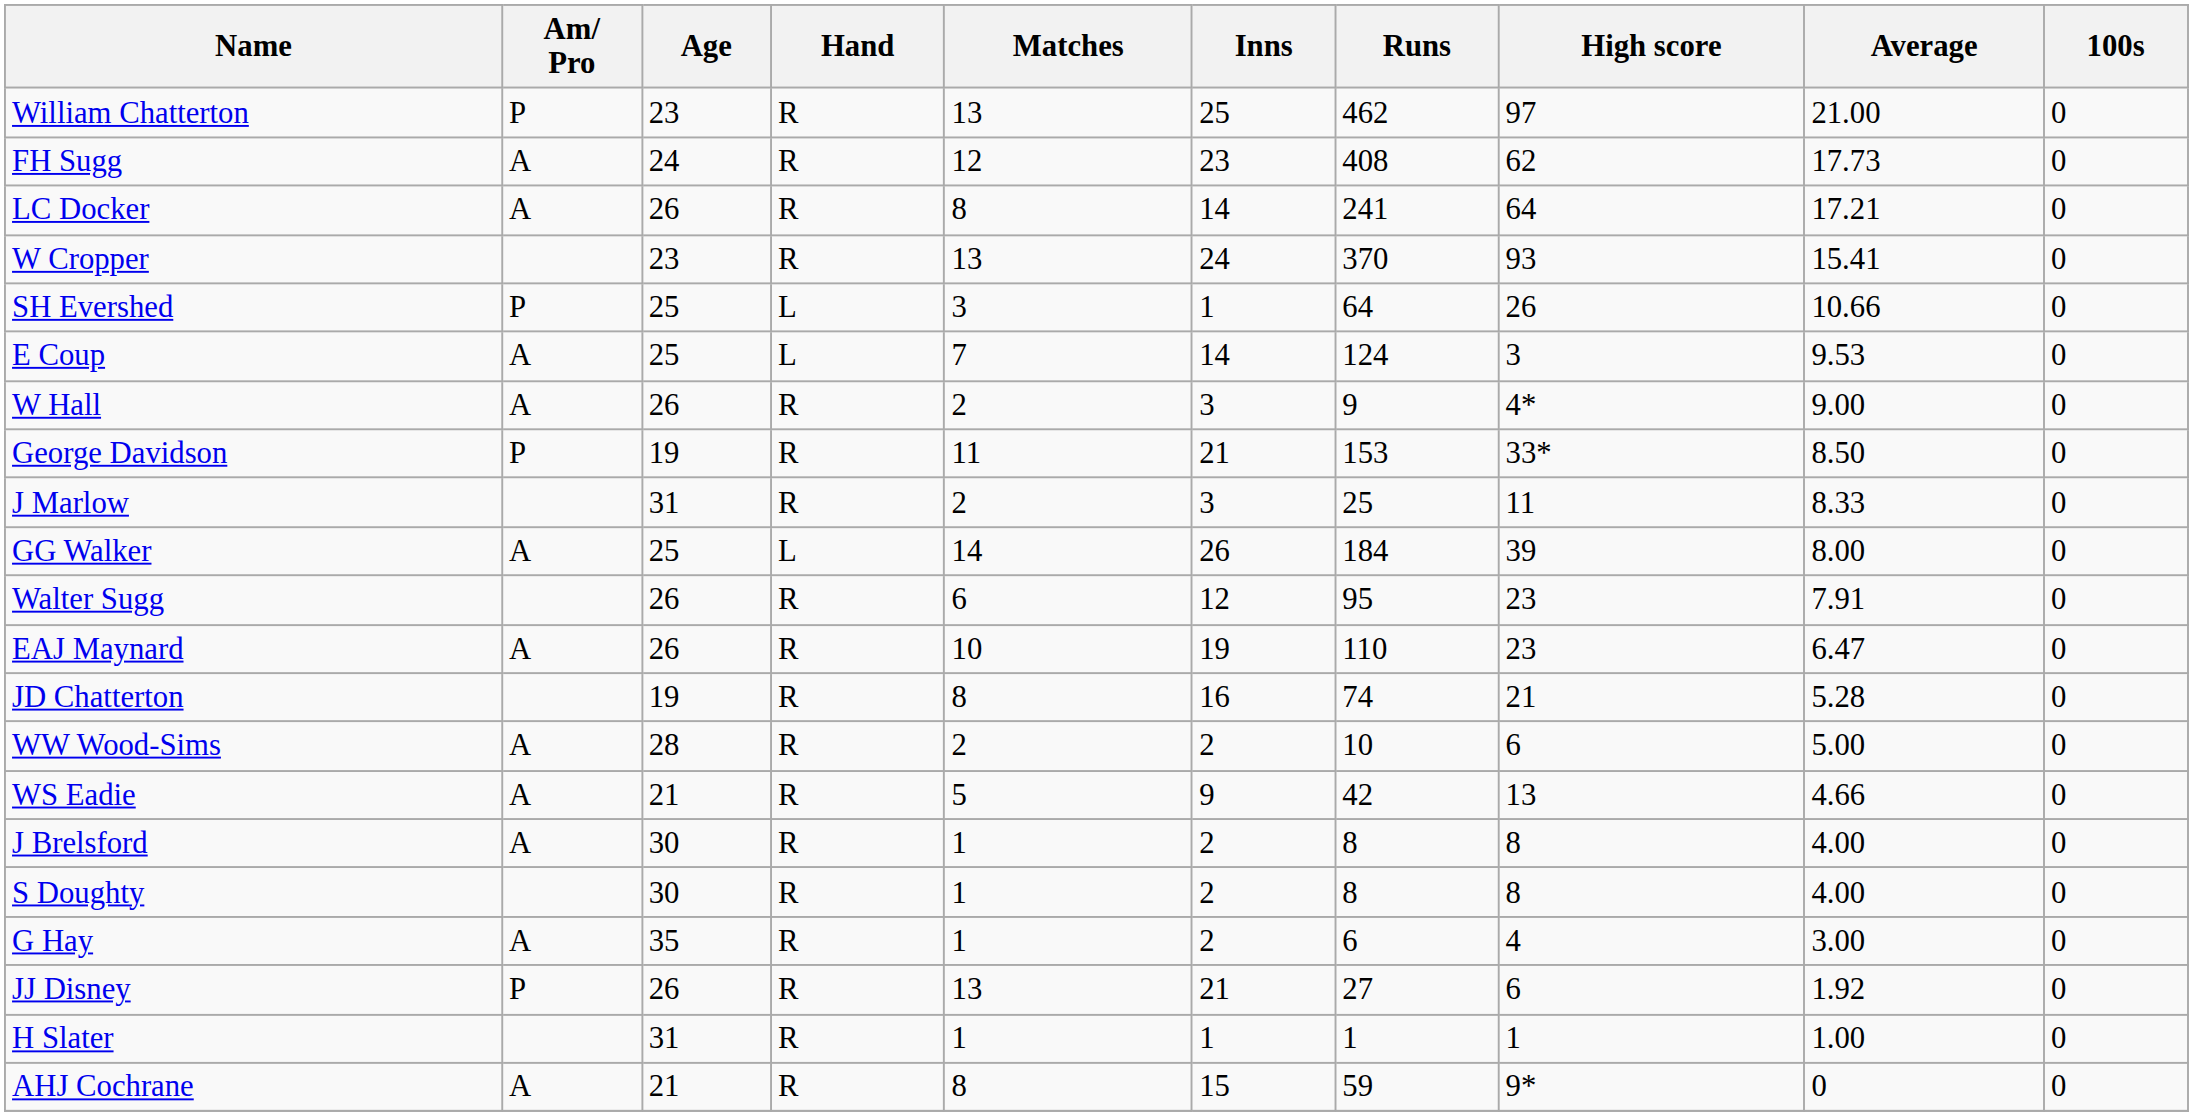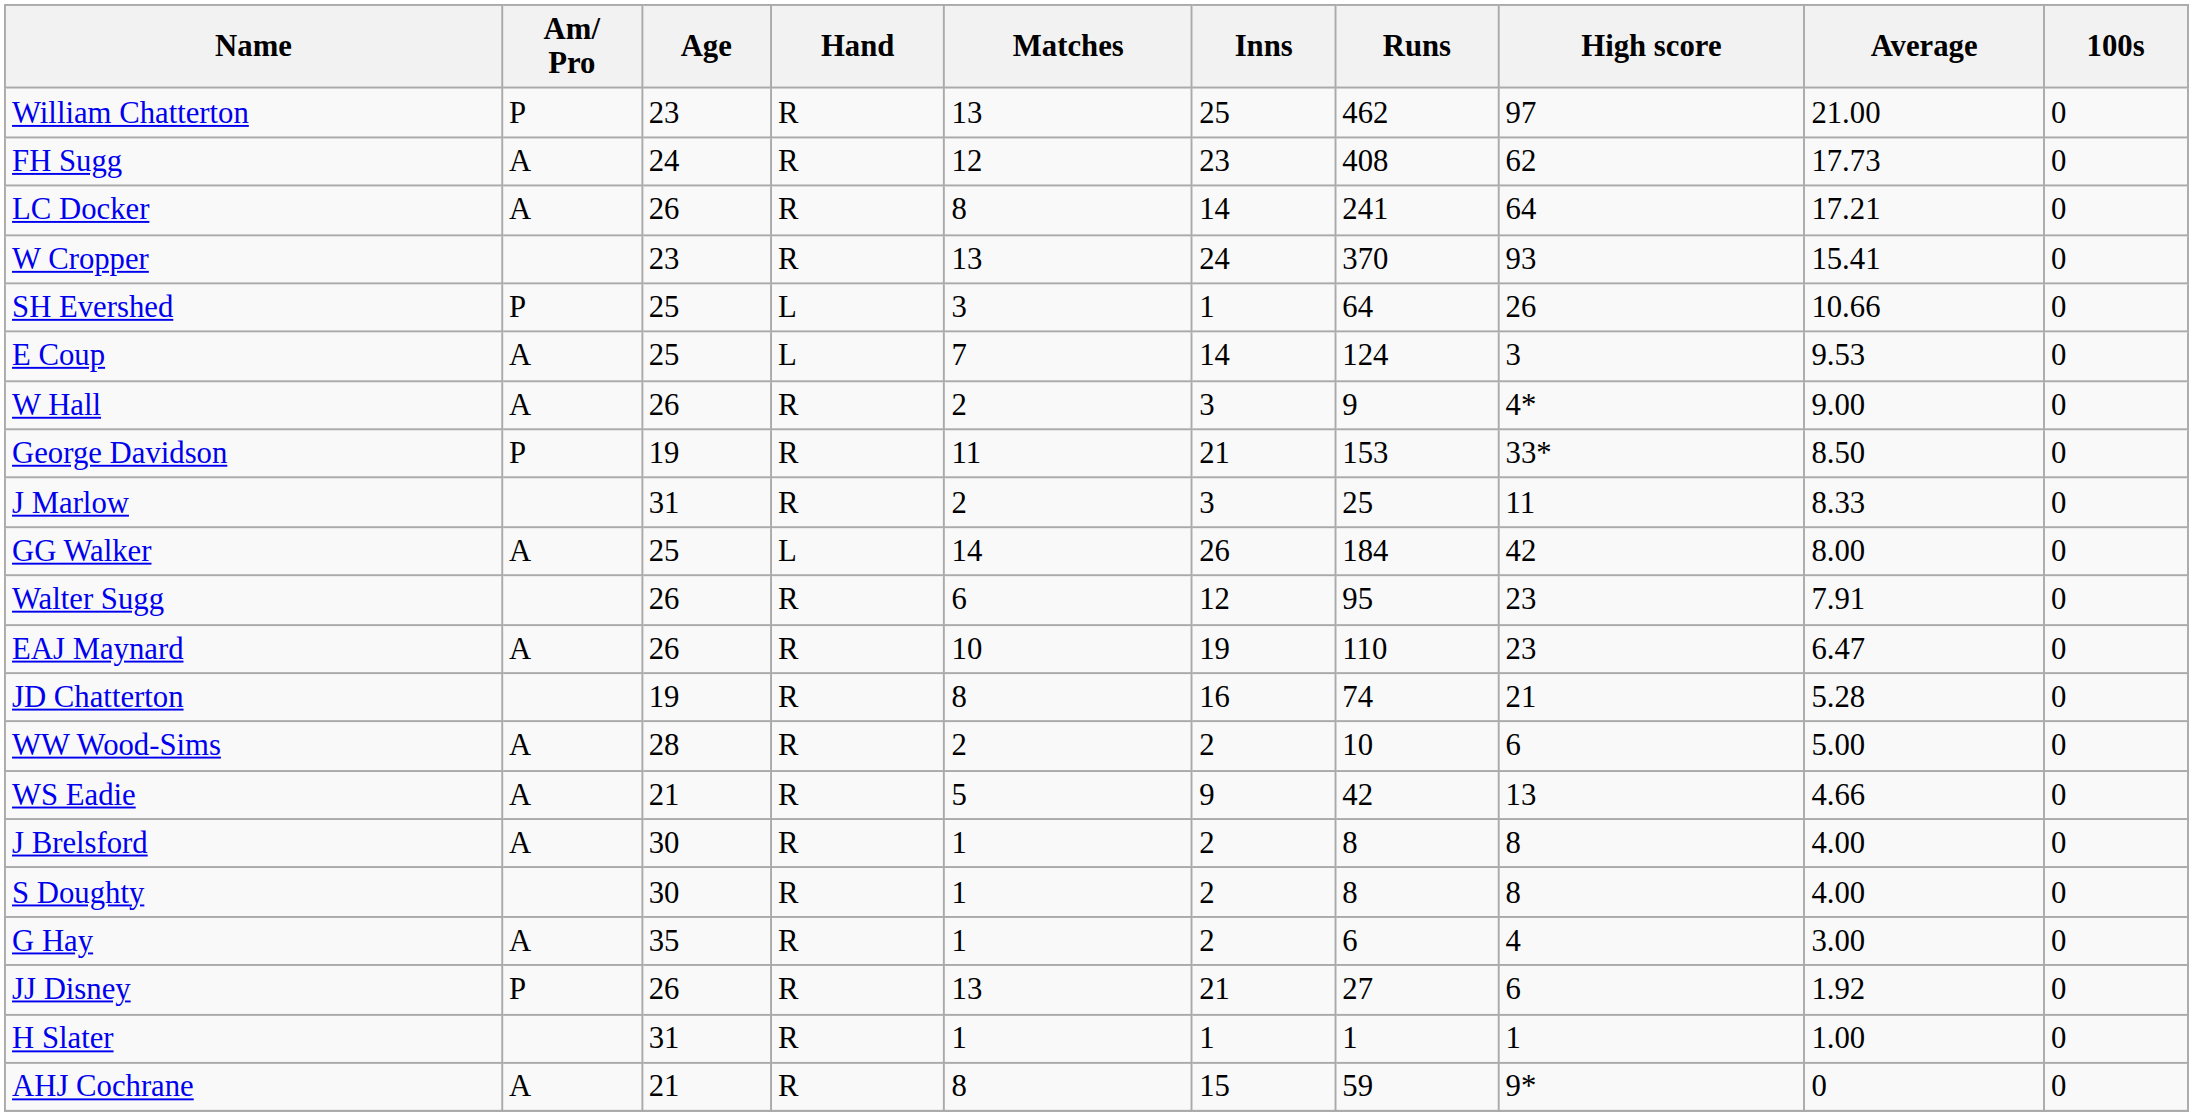 <table class="wikitable sortable" width="90%">
 <tr bgcolor="#efefef">
 <th>Name</th>
 <th>Am/<br>Pro</th>
 <th>Age</th>
 <th>Hand</th>
 <th>Matches</th>
 <th>Inns</th>
 <th>Runs</th>
 <th>High score</th>
 <th>Average</th>
 <th>100s</th>
 </tr>
 <tr>
 <td><a href='#'>William Chatterton</a></td>
 <td>P</td>
 <td>23</td>
 <td>R</td>
 <td>13</td>
 <td>25</td>
 <td>462</td>
 <td>97</td>
 <td>21.00</td>
 <td>0</td>
 </tr>
 <tr>
 <td><a href='#'>FH Sugg</a></td>
 <td>A</td>
 <td>24</td>
 <td>R</td>
 <td>12</td>
 <td>23</td>
 <td>408</td>
 <td>62</td>
 <td>17.73</td>
 <td>0</td>
 </tr>
 <tr>
 <td><a href='#'>LC Docker</a></td>
 <td>A</td>
 <td>26</td>
 <td>R</td>
 <td>8</td>
 <td>14</td>
 <td>241</td>
 <td>64</td>
 <td>17.21</td>
 <td>0</td>
 </tr>
 <tr>
 <td><a href='#'>W Cropper</a></td>
 <td></td>
 <td>23</td>
 <td>R</td>
 <td>13</td>
 <td>24</td>
 <td>370</td>
 <td>93</td>
 <td>15.41</td>
 <td>0</td>
 </tr>
 <tr>
 <td><a href='#'>SH Evershed</a></td>
 <td>P</td>
 <td>25</td>
 <td>L</td>
 <td>3</td>
 <td>1</td>
 <td>64</td>
 <td>26</td>
 <td>10.66</td>
 <td>0</td>
 </tr>
 <tr>
 <td><a href='#'>E Coup</a></td>
 <td>A</td>
 <td>25</td>
 <td>L</td>
 <td>7</td>
 <td>14</td>
 <td>124</td>
 <td>3</td>
 <td>9.53</td>
 <td>0</td>
 </tr>
 <tr>
 <td><a href='#'>W Hall</a></td>
 <td>A</td>
 <td>26</td>
 <td>R</td>
 <td>2</td>
 <td>3</td>
 <td>9</td>
 <td>4*</td>
 <td>9.00</td>
 <td>0</td>
 </tr>
 <tr>
 <td><a href='#'>George Davidson</a></td>
 <td>P</td>
 <td>19</td>
 <td>R</td>
 <td>11</td>
 <td>21</td>
 <td>153</td>
 <td>33*</td>
 <td>8.50</td>
 <td>0</td>
 </tr>
 <tr>
 <td><a href='#'>J Marlow</a></td>
 <td></td>
 <td>31</td>
 <td>R</td>
 <td>2</td>
 <td>3</td>
 <td>25</td>
 <td>11</td>
 <td>8.33</td>
 <td>0</td>
 </tr>
 <tr>
 <td><a href='#'>GG Walker</a></td>
 <td>A</td>
 <td>25</td>
 <td>L</td>
 <td>14</td>
 <td>26</td>
 <td>184</td>
-<td>39</td>
+<td>42</td>
 <td>8.00</td>
 <td>0</td>
 </tr>
 <tr>
 <td><a href='#'>Walter Sugg</a></td>
 <td></td>
 <td>26</td>
 <td>R</td>
 <td>6</td>
 <td>12</td>
 <td>95</td>
 <td>23</td>
 <td>7.91</td>
 <td>0</td>
 </tr>
 <tr>
 <td><a href='#'>EAJ Maynard</a></td>
 <td>A</td>
 <td>26</td>
 <td>R</td>
 <td>10</td>
 <td>19</td>
 <td>110</td>
 <td>23</td>
 <td>6.47</td>
 <td>0</td>
 </tr>
 <tr>
 <td><a href='#'>JD Chatterton</a></td>
 <td></td>
 <td>19</td>
 <td>R</td>
 <td>8</td>
 <td>16</td>
 <td>74</td>
 <td>21</td>
 <td>5.28</td>
 <td>0</td>
 </tr>
 <tr>
 <td><a href='#'>WW Wood-Sims</a></td>
 <td>A</td>
 <td>28</td>
 <td>R</td>
 <td>2</td>
 <td>2</td>
 <td>10</td>
 <td>6</td>
 <td>5.00</td>
 <td>0</td>
 </tr>
 <tr>
 <td><a href='#'>WS Eadie</a></td>
 <td>A</td>
 <td>21</td>
 <td>R</td>
 <td>5</td>
 <td>9</td>
 <td>42</td>
 <td>13</td>
 <td>4.66</td>
 <td>0</td>
 </tr>
 <tr>
 <td><a href='#'>J Brelsford</a></td>
 <td>A</td>
 <td>30</td>
 <td>R</td>
 <td>1</td>
 <td>2</td>
 <td>8</td>
 <td>8</td>
 <td>4.00</td>
 <td>0</td>
 </tr>
 <tr>
 <td><a href='#'>S Doughty</a></td>
 <td></td>
 <td>30</td>
 <td>R</td>
 <td>1</td>
 <td>2</td>
 <td>8</td>
 <td>8</td>
 <td>4.00</td>
 <td>0</td>
 </tr>
 <tr>
 <td><a href='#'>G Hay</a></td>
 <td>A</td>
 <td>35</td>
 <td>R</td>
 <td>1</td>
 <td>2</td>
 <td>6</td>
 <td>4</td>
 <td>3.00</td>
 <td>0</td>
 </tr>
 <tr>
 <td><a href='#'>JJ Disney</a></td>
 <td>P</td>
 <td>26</td>
 <td>R</td>
 <td>13</td>
 <td>21</td>
 <td>27</td>
 <td>6</td>
 <td>1.92</td>
 <td>0</td>
 </tr>
 <tr>
 <td><a href='#'>H Slater</a></td>
 <td></td>
 <td>31</td>
 <td>R</td>
 <td>1</td>
 <td>1</td>
 <td>1</td>
 <td>1</td>
 <td>1.00</td>
 <td>0</td>
 </tr>
 <tr>
 <td><a href='#'>AHJ Cochrane</a></td>
 <td>A</td>
 <td>21</td>
 <td>R</td>
 <td>8</td>
 <td>15</td>
 <td>59</td>
 <td>9*</td>
 <td>0</td>
 <td>0</td>
 </tr>
 <tr>
 </tr>
 </table>
